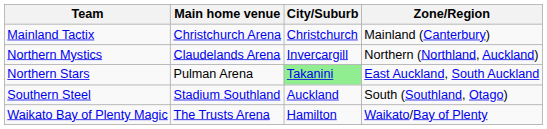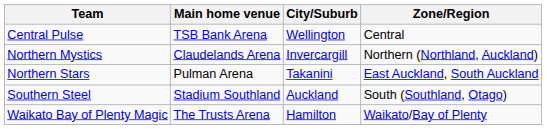 <table class="wikitable collapsible">
 <tr>
 <th>Team</th>
 <th>Main home venue</th>
 <th>City/Suburb</th>
 <th>Zone/Region</th>
 </tr>
 <tr>
-<td><a href='#'>Mainland Tactix</a></td>
-<td><a href='#'>Christchurch Arena</a></td>
-<td><a href='#'>Christchurch</a></td>
-<td>Mainland (<a href='#'>Canterbury</a>)</td>
+<td><a href='#'>Central Pulse</a></td>
+<td><a href='#'>TSB Bank Arena</a></td>
+<td><a href='#'>Wellington</a></td>
+<td>Central</td>
 </tr>
 <tr>
 <td><a href='#'>Northern Mystics</a></td>
 <td><a href='#'>Claudelands Arena</a></td>
 <td><a href='#'>Invercargill</a></td>
 <td>Northern (<a href='#'>Northland</a>, <a href='#'>Auckland</a>)</td>
 </tr>
 <tr>
 <td><a href='#'>Northern Stars</a></td>
 <td>Pulman Arena</td>
-<td style="background: lightgreen;"><a href='#'>Takanini</a></td>
+<td><a href='#'>Takanini</a></td>
 <td><a href='#'>East Auckland</a>, <a href='#'>South Auckland</a></td>
 </tr>
 <tr>
 <td><a href='#'>Southern Steel</a></td>
 <td><a href='#'>Stadium Southland</a></td>
 <td><a href='#'>Auckland</a></td>
 <td>South (<a href='#'>Southland</a>, <a href='#'>Otago</a>)</td>
 </tr>
 <tr>
 <td><a href='#'>Waikato Bay of Plenty Magic</a></td>
 <td><a href='#'>The Trusts Arena</a></td>
 <td><a href='#'>Hamilton</a></td>
 <td><a href='#'>Waikato</a>/<a href='#'>Bay of Plenty</a></td>
 </tr>
 </table>
